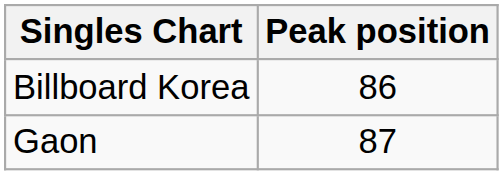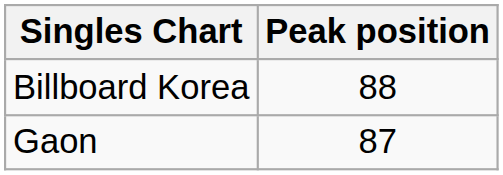 <table class="wikitable sortable">
 <tr>
 <th>Singles Chart</th>
 <th>Peak position</th>
 </tr>
 <tr>
 <td>Billboard Korea</td>
-<td align="center">86</td>
+<td align="center">88</td>
 </tr>
 <tr>
 <td>Gaon</td>
 <td align="center">87</td>
 </tr>
 </table>
